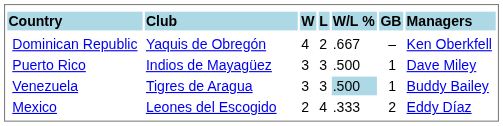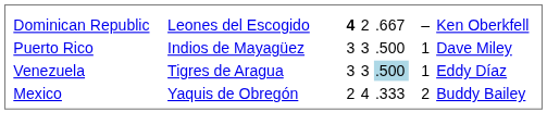 <table cellpadding="1" width="450px" style="font-size: 80%; border: 1px solid gray;">
 <tr align="center" style="font-size: larger;">
 <td colspan=6></td>
-</tr>
-<tr style="background:lightblue;">
-<td><strong>Country</strong></td>
-<td><strong>Club</strong></td>
-<td><strong>W</strong></td>
-<td><strong>L</strong></td>
-<td><strong>W/L %</strong></td>
-<td><strong>GB</strong></td>
-<td><strong>Managers</strong></td>
 </tr>
 <tr align="center" style="vertical-align: middle;" style="background:lightblue;">
 </tr>
 <tr>
 <td> <a href='#'>Dominican Republic</a></td>
-<td><a href='#'>Yaquis de Obregón</a></td>
-<td>4</td>
+<td><a href='#'>Leones del Escogido</a>    </td>
+<td><strong>4</strong></td>
 <td>2</td>
 <td>.667</td>
 <td>  –</td>
 <td><a href='#'>Ken Oberkfell</a></td>
 </tr>
 <tr>
 <td> <a href='#'>Puerto Rico</a></td>
 <td><a href='#'>Indios de Mayagüez</a>    </td>
 <td>3</td>
 <td>3</td>
 <td>.500</td>
 <td>  1</td>
 <td><a href='#'>Dave Miley</a></td>
 </tr>
 <tr>
 <td> <a href='#'>Venezuela</a></td>
 <td><a href='#'>Tigres de Aragua</a></td>
 <td>3</td>
 <td>3</td>
 <td style="background: lightblue;">.500</td>
 <td>  1</td>
-<td><a href='#'>Buddy Bailey</a></td>
+<td><a href='#'>Eddy Díaz</a></td>
 </tr>
 <tr>
 <td> <a href='#'>Mexico</a></td>
-<td><a href='#'>Leones del Escogido</a>    </td>
+<td><a href='#'>Yaquis de Obregón</a></td>
 <td>2</td>
 <td>4</td>
 <td>.333</td>
 <td>  2</td>
-<td><a href='#'>Eddy Díaz</a></td>
+<td><a href='#'>Buddy Bailey</a></td>
 </tr>
 <tr>
 </tr>
 </table>
